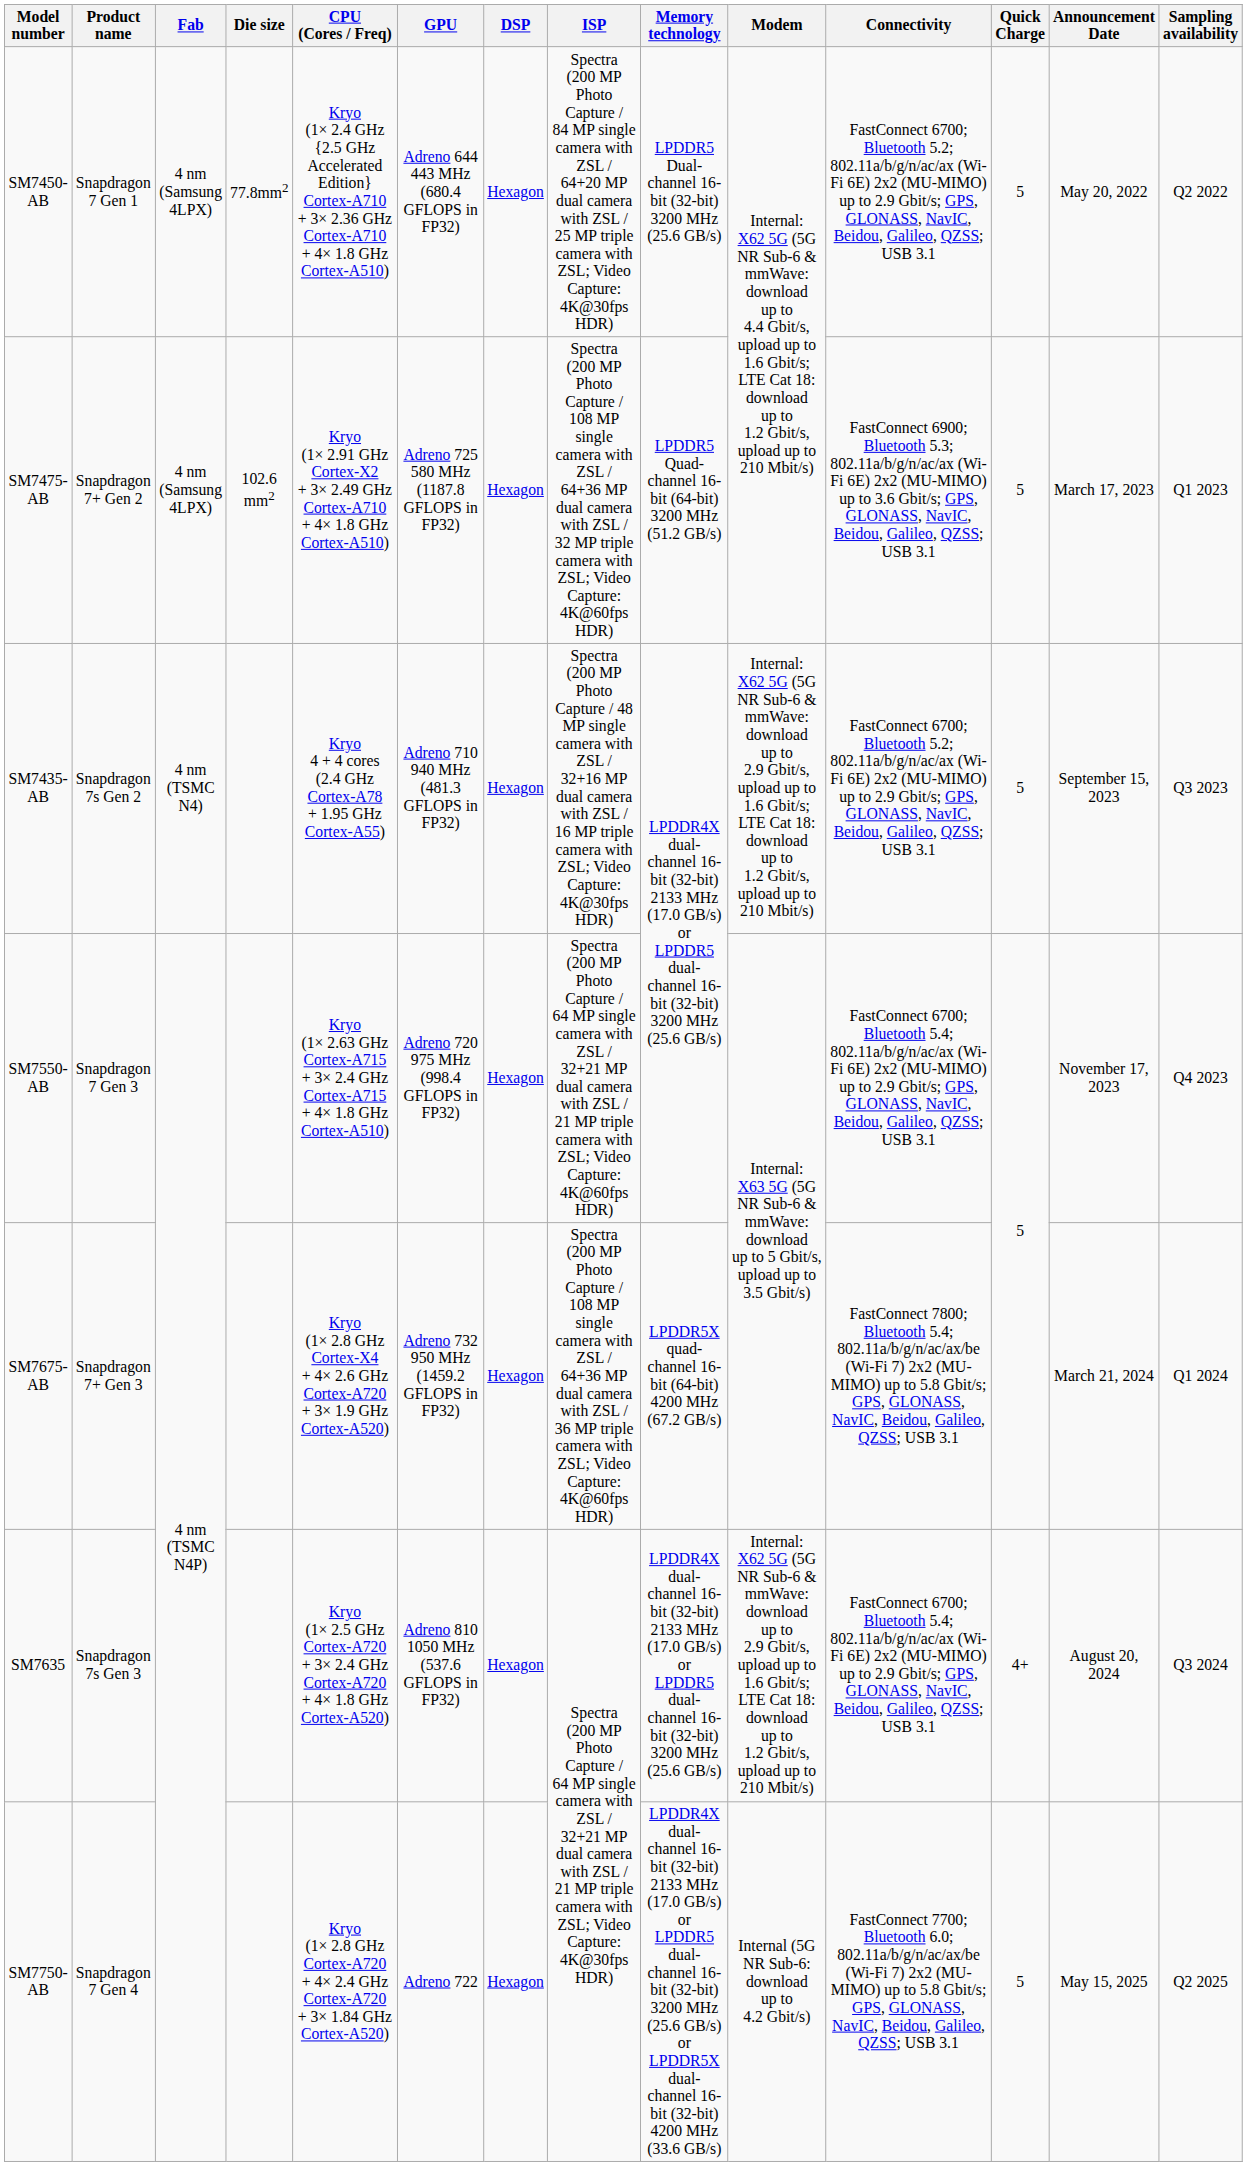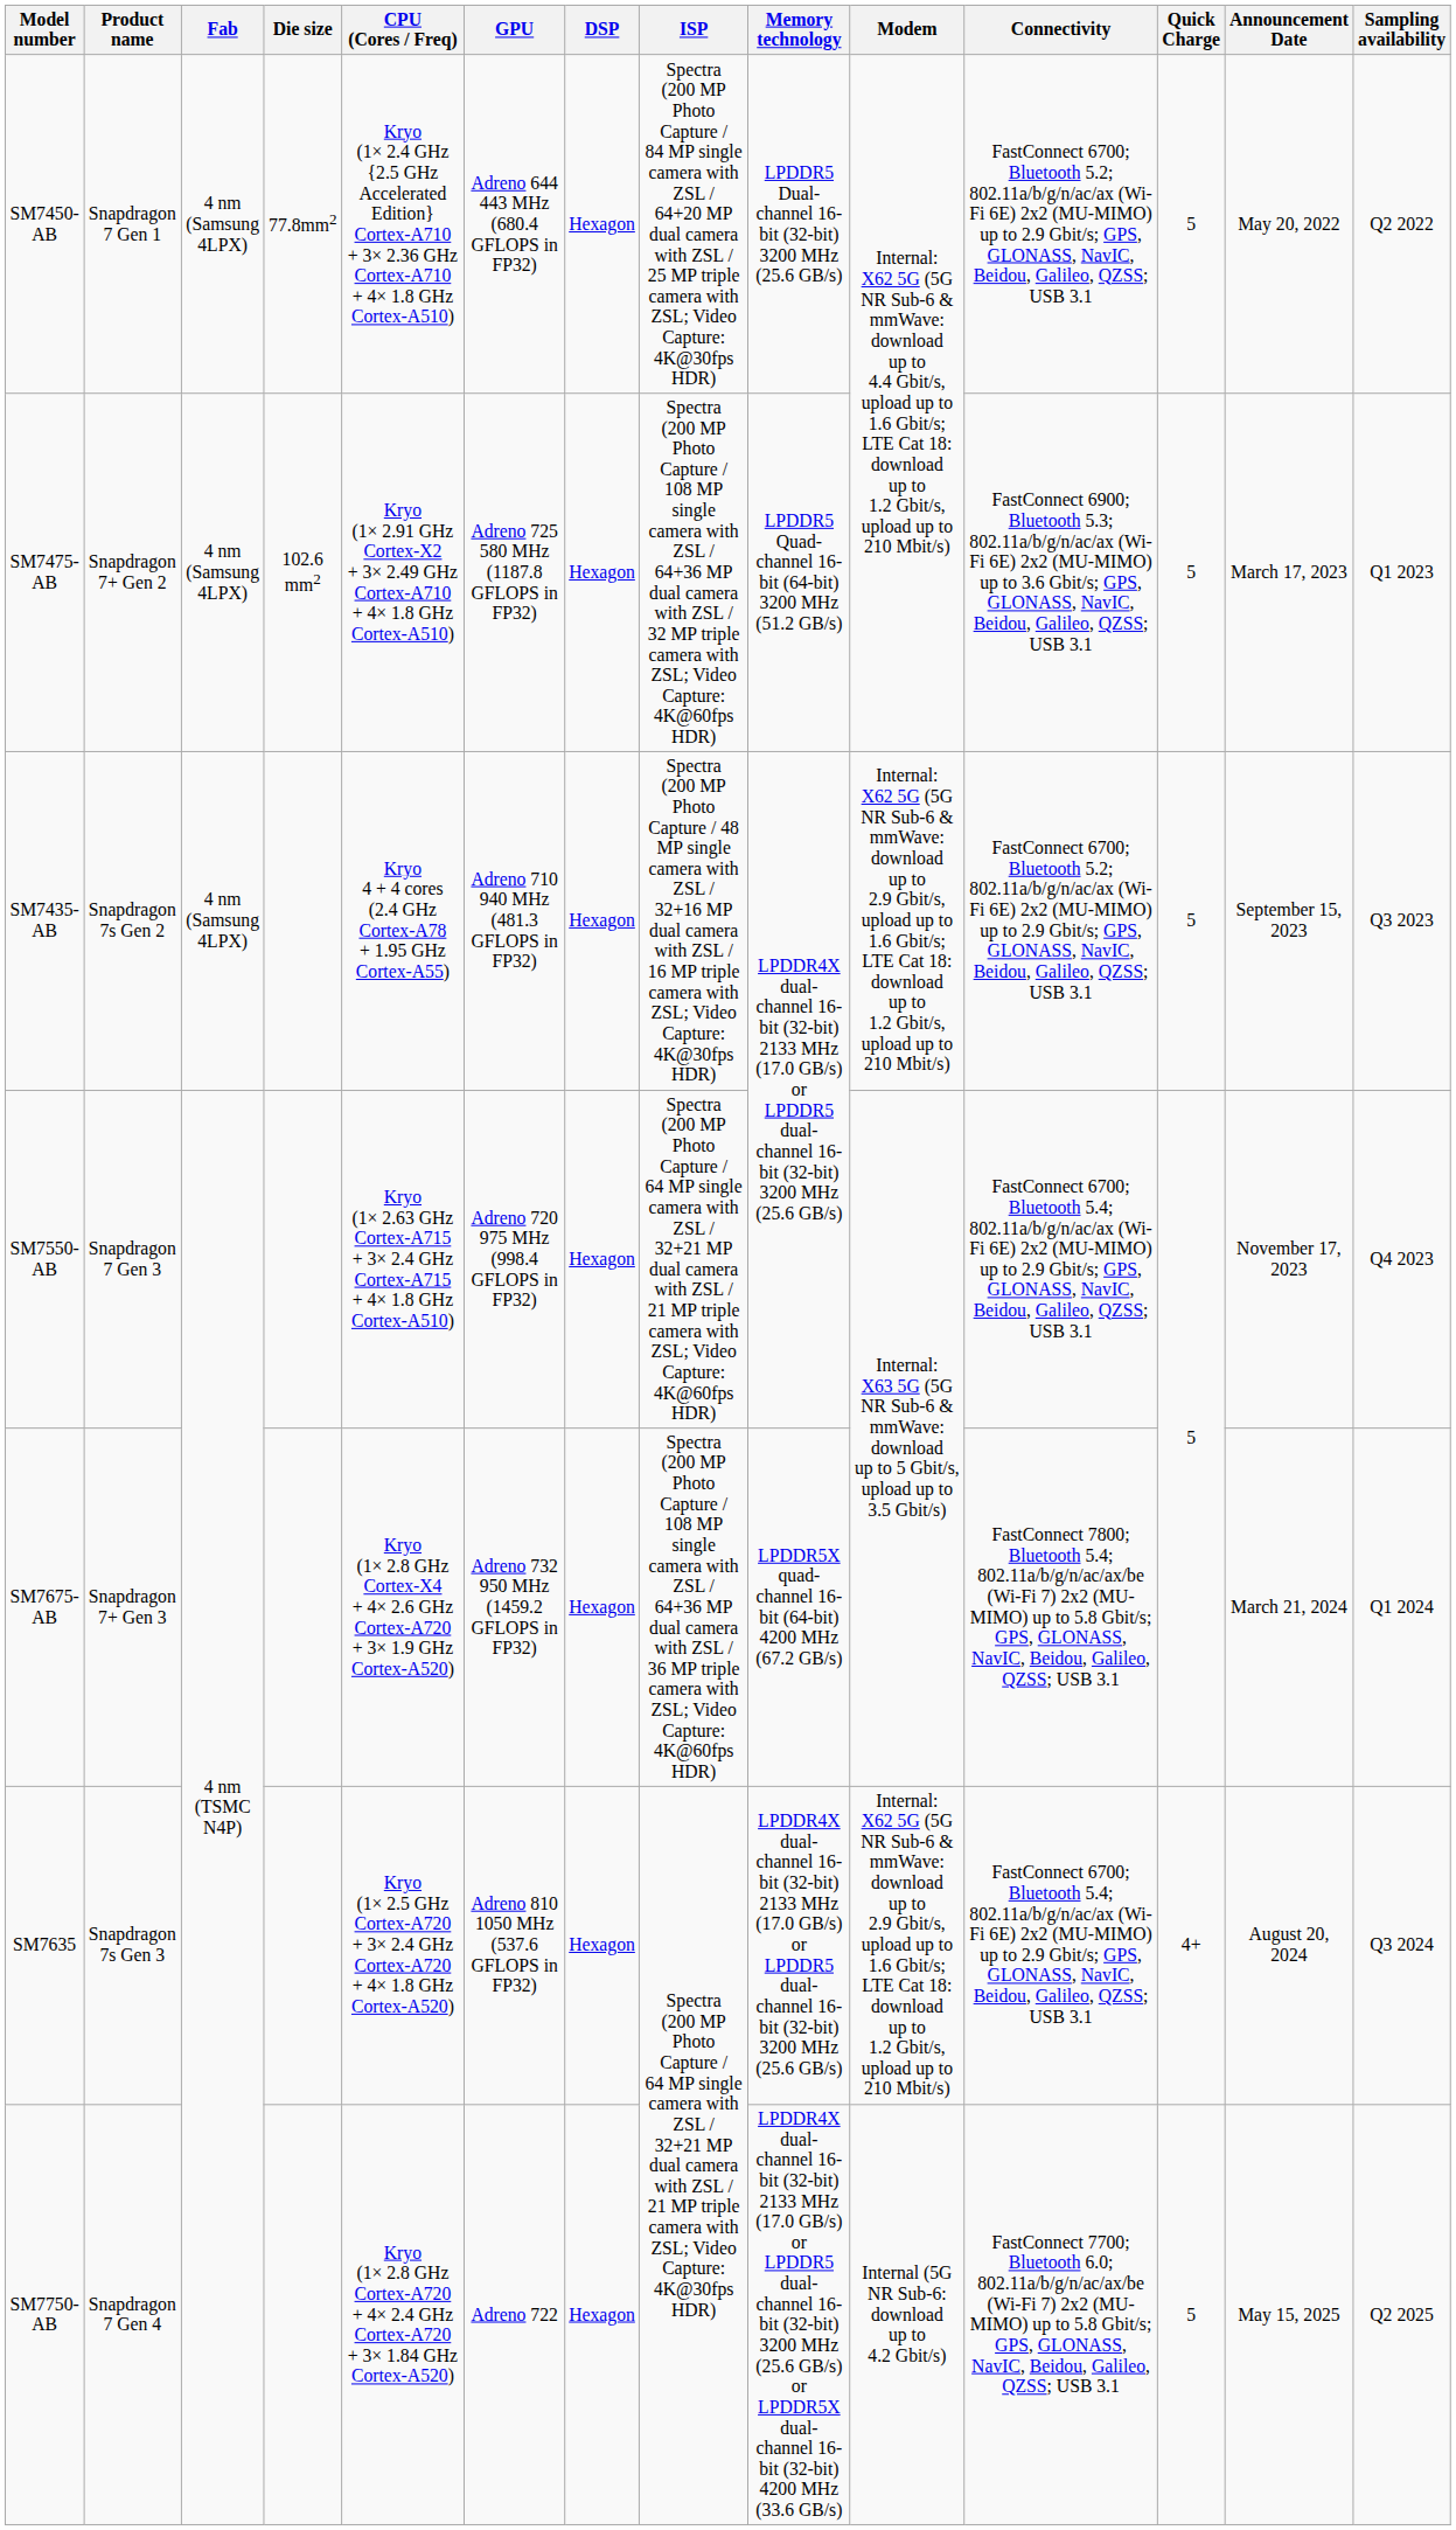 <table class="wikitable sticky-header" style="width:100%; text-align:center">
 <tr>
 <th>Model number</th>
 <th>Product name</th>
 <th><a href='#'>Fab</a></th>
 <th>Die size</th>
 <th><a href='#'>CPU</a><br>(Cores / Freq)</th>
 <th><a href='#'>GPU</a></th>
 <th><a href='#'>DSP</a></th>
 <th><a href='#'>ISP</a></th>
 <th><a href='#'>Memory technology</a></th>
 <th>Modem</th>
 <th>Connectivity</th>
 <th>Quick Charge</th>
 <th>Announcement Date</th>
 <th>Sampling availability</th>
 </tr>
 <tr>
 <td>SM7450-AB</td>
 <td>Snapdragon 7 Gen 1</td>
 <td>4 nm (Samsung 4LPX)</td>
 <td>77.8mm<sup>2</sup></td>
 <td><a href='#'>Kryo</a><br>(1× 2.4 GHz {2.5 GHz Accelerated Edition} <a href='#'>Cortex-A710</a> <br>+ 3× 2.36 GHz <a href='#'>Cortex-A710</a> <br>+ 4× 1.8 GHz <a href='#'>Cortex-A510</a>)</td>
 <td><a href='#'>Adreno</a> 644 443 MHz (680.4 GFLOPS in FP32)</td>
 <td><a href='#'>Hexagon</a></td>
 <td>Spectra (200 MP Photo Capture / 84 MP single camera with ZSL / 64+20 MP dual camera with ZSL / 25 MP triple camera with ZSL; Video Capture: 4K@30fps HDR)</td>
 <td><a href='#'>LPDDR5</a> Dual-channel 16-bit (32-bit) 3200 MHz (25.6 GB/s)</td>
 <td rowspan="2">Internal: <a href='#'>X62 5G</a> (5G NR Sub-6 & mmWave: download up to 4.4 Gbit/s, upload up to 1.6 Gbit/s; LTE Cat 18: download up to 1.2 Gbit/s, upload up to 210 Mbit/s)</td>
 <td>FastConnect 6700; <a href='#'>Bluetooth</a> 5.2; 802.11a/b/g/n/ac/ax (Wi-Fi 6E) 2x2 (MU-MIMO) up to 2.9 Gbit/s; <a href='#'>GPS</a>, <a href='#'>GLONASS</a>, <a href='#'>NavIC</a>, <a href='#'>Beidou</a>, <a href='#'>Galileo</a>, <a href='#'>QZSS</a>; USB 3.1</td>
 <td>5</td>
 <td>May 20, 2022</td>
 <td>Q2 2022</td>
 </tr>
 <tr>
 <td>SM7475-AB</td>
 <td>Snapdragon 7+ Gen 2</td>
 <td>4 nm (Samsung 4LPX)</td>
 <td>102.6 mm<sup>2</sup></td>
 <td><a href='#'>Kryo</a><br>(1× 2.91 GHz <a href='#'>Cortex-X2</a> <br>+ 3× 2.49 GHz <a href='#'>Cortex-A710</a> <br>+ 4× 1.8 GHz <a href='#'>Cortex-A510</a>)</td>
 <td><a href='#'>Adreno</a> 725 580 MHz (1187.8 GFLOPS in FP32)</td>
 <td><a href='#'>Hexagon</a></td>
 <td>Spectra (200 MP Photo Capture / 108 MP single camera with ZSL / 64+36 MP dual camera with ZSL / 32 MP triple camera with ZSL; Video Capture: 4K@60fps HDR)</td>
 <td><a href='#'>LPDDR5</a> Quad-channel 16-bit (64-bit) 3200 MHz (51.2 GB/s)</td>
 <td>FastConnect 6900; <a href='#'>Bluetooth</a> 5.3; 802.11a/b/g/n/ac/ax (Wi-Fi 6E) 2x2 (MU-MIMO) up to 3.6 Gbit/s; <a href='#'>GPS</a>, <a href='#'>GLONASS</a>, <a href='#'>NavIC</a>, <a href='#'>Beidou</a>, <a href='#'>Galileo</a>, <a href='#'>QZSS</a>; USB 3.1</td>
 <td>5</td>
 <td>March 17, 2023</td>
 <td>Q1 2023</td>
 </tr>
 <tr>
 <td>SM7435-AB</td>
 <td>Snapdragon 7s Gen 2</td>
-<td>4 nm (TSMC N4)</td>
+<td>4 nm (Samsung 4LPX)</td>
 <td></td>
 <td><a href='#'>Kryo</a><br>4 + 4 cores<br>(2.4 GHz <a href='#'>Cortex-A78</a> <br>+ 1.95 GHz <a href='#'>Cortex-A55</a>)</td>
 <td><a href='#'>Adreno</a> 710 940 MHz (481.3 GFLOPS in FP32)</td>
 <td><a href='#'>Hexagon</a></td>
 <td>Spectra (200 MP Photo Capture / 48 MP single camera with ZSL / 32+16 MP dual camera with ZSL / 16 MP triple camera with ZSL; Video Capture: 4K@30fps HDR)</td>
 <td rowspan="2"><a href='#'>LPDDR4X</a> dual-channel 16-bit (32-bit) 2133 MHz (17.0 GB/s)<br>or<br><a href='#'>LPDDR5</a> dual-channel 16-bit (32-bit) 3200 MHz (25.6 GB/s)</td>
 <td>Internal: <a href='#'>X62 5G</a> (5G NR Sub-6 & mmWave: download up to 2.9 Gbit/s, upload up to 1.6 Gbit/s; LTE Cat 18: download up to 1.2 Gbit/s, upload up to 210 Mbit/s)</td>
 <td>FastConnect 6700; <a href='#'>Bluetooth</a> 5.2; 802.11a/b/g/n/ac/ax (Wi-Fi 6E) 2x2 (MU-MIMO) up to 2.9 Gbit/s; <a href='#'>GPS</a>, <a href='#'>GLONASS</a>, <a href='#'>NavIC</a>, <a href='#'>Beidou</a>, <a href='#'>Galileo</a>, <a href='#'>QZSS</a>; USB 3.1</td>
 <td>5</td>
 <td>September 15, 2023</td>
 <td>Q3 2023</td>
 </tr>
 <tr>
 <td>SM7550-AB</td>
 <td>Snapdragon 7 Gen 3</td>
 <td rowspan="4">4 nm (TSMC N4P)</td>
 <td></td>
 <td><a href='#'>Kryo</a><br>(1× 2.63 GHz <a href='#'>Cortex-A715</a> <br>+ 3× 2.4 GHz <a href='#'>Cortex-A715</a> <br>+ 4× 1.8 GHz <a href='#'>Cortex-A510</a>)</td>
 <td><a href='#'>Adreno</a> 720 975 MHz (998.4 GFLOPS in FP32)</td>
 <td><a href='#'>Hexagon</a></td>
 <td>Spectra (200 MP Photo Capture / 64 MP single camera with ZSL / 32+21 MP dual camera with ZSL / 21 MP triple camera with ZSL; Video Capture: 4K@60fps HDR)</td>
 <td rowspan="2">Internal: <a href='#'>X63 5G</a> (5G NR Sub-6 & mmWave: download up to 5 Gbit/s, upload up to 3.5 Gbit/s)</td>
 <td>FastConnect 6700; <a href='#'>Bluetooth</a> 5.4; 802.11a/b/g/n/ac/ax (Wi-Fi 6E) 2x2 (MU-MIMO) up to 2.9 Gbit/s; <a href='#'>GPS</a>, <a href='#'>GLONASS</a>, <a href='#'>NavIC</a>, <a href='#'>Beidou</a>, <a href='#'>Galileo</a>, <a href='#'>QZSS</a>; USB 3.1</td>
 <td rowspan="2">5</td>
 <td>November 17, 2023</td>
 <td>Q4 2023</td>
 </tr>
 <tr>
 <td>SM7675-AB</td>
 <td>Snapdragon 7+ Gen 3</td>
 <td></td>
 <td><a href='#'>Kryo</a><br>(1× 2.8 GHz <a href='#'>Cortex-X4</a> <br>+ 4× 2.6 GHz <a href='#'>Cortex-A720</a> <br>+ 3× 1.9 GHz <a href='#'>Cortex-A520</a>)</td>
 <td><a href='#'>Adreno</a> 732 950 MHz (1459.2 GFLOPS in FP32)</td>
 <td><a href='#'>Hexagon</a></td>
 <td>Spectra (200 MP Photo Capture / 108 MP single camera with ZSL / 64+36 MP dual camera with ZSL / 36 MP triple camera with ZSL; Video Capture: 4K@60fps HDR)</td>
 <td><a href='#'>LPDDR5X</a> quad-channel 16-bit (64-bit) 4200 MHz (67.2 GB/s)</td>
 <td>FastConnect 7800; <a href='#'>Bluetooth</a> 5.4; 802.11a/b/g/n/ac/ax/be (Wi-Fi 7) 2x2 (MU-MIMO) up to 5.8 Gbit/s; <a href='#'>GPS</a>, <a href='#'>GLONASS</a>, <a href='#'>NavIC</a>, <a href='#'>Beidou</a>, <a href='#'>Galileo</a>, <a href='#'>QZSS</a>; USB 3.1</td>
 <td>March 21, 2024</td>
 <td>Q1 2024</td>
 </tr>
 <tr>
 <td>SM7635</td>
 <td>Snapdragon 7s Gen 3</td>
 <td></td>
 <td><a href='#'>Kryo</a><br>(1× 2.5 GHz <a href='#'>Cortex-A720</a> <br>+ 3× 2.4 GHz <a href='#'>Cortex-A720</a> <br>+ 4× 1.8 GHz <a href='#'>Cortex-A520</a>)</td>
 <td><a href='#'>Adreno</a> 810 1050 MHz (537.6 GFLOPS in FP32)</td>
 <td><a href='#'>Hexagon</a></td>
 <td rowspan="2">Spectra (200 MP Photo Capture / 64 MP single camera with ZSL / 32+21 MP dual camera with ZSL / 21 MP triple camera with ZSL; Video Capture: 4K@30fps HDR)</td>
 <td><a href='#'>LPDDR4X</a> dual-channel 16-bit (32-bit) 2133 MHz (17.0 GB/s)<br>or<br><a href='#'>LPDDR5</a> dual-channel 16-bit (32-bit) 3200 MHz (25.6 GB/s)</td>
 <td>Internal: <a href='#'>X62 5G</a> (5G NR Sub-6 & mmWave: download up to 2.9 Gbit/s, upload up to 1.6 Gbit/s; LTE Cat 18: download up to 1.2 Gbit/s, upload up to 210 Mbit/s)</td>
 <td>FastConnect 6700; <a href='#'>Bluetooth</a> 5.4; 802.11a/b/g/n/ac/ax (Wi-Fi 6E) 2x2 (MU-MIMO) up to 2.9 Gbit/s; <a href='#'>GPS</a>, <a href='#'>GLONASS</a>, <a href='#'>NavIC</a>, <a href='#'>Beidou</a>, <a href='#'>Galileo</a>, <a href='#'>QZSS</a>; USB 3.1</td>
 <td>4+</td>
 <td>August 20, 2024</td>
 <td>Q3 2024</td>
 </tr>
 <tr>
 <td>SM7750-AB</td>
 <td>Snapdragon 7 Gen 4</td>
 <td></td>
 <td><a href='#'>Kryo</a><br>(1× 2.8 GHz <a href='#'>Cortex-A720</a> <br>+ 4× 2.4 GHz <a href='#'>Cortex-A720</a> <br>+ 3× 1.84 GHz <a href='#'>Cortex-A520</a>)</td>
 <td><a href='#'>Adreno</a> 722</td>
 <td><a href='#'>Hexagon</a></td>
 <td><a href='#'>LPDDR4X</a> dual-channel 16-bit (32-bit) 2133 MHz (17.0 GB/s)<br>or<br><a href='#'>LPDDR5</a> dual-channel 16-bit (32-bit) 3200 MHz (25.6 GB/s)<br>or<br><a href='#'>LPDDR5X</a> dual-channel 16-bit (32-bit) 4200 MHz (33.6 GB/s)</td>
 <td>Internal (5G NR Sub-6: download up to 4.2 Gbit/s)</td>
 <td>FastConnect 7700; <a href='#'>Bluetooth</a> 6.0; 802.11a/b/g/n/ac/ax/be (Wi-Fi 7) 2x2 (MU-MIMO) up to 5.8 Gbit/s; <a href='#'>GPS</a>, <a href='#'>GLONASS</a>, <a href='#'>NavIC</a>, <a href='#'>Beidou</a>, <a href='#'>Galileo</a>, <a href='#'>QZSS</a>; USB 3.1</td>
 <td>5</td>
 <td>May 15, 2025</td>
 <td>Q2 2025</td>
 </tr>
 </table>
